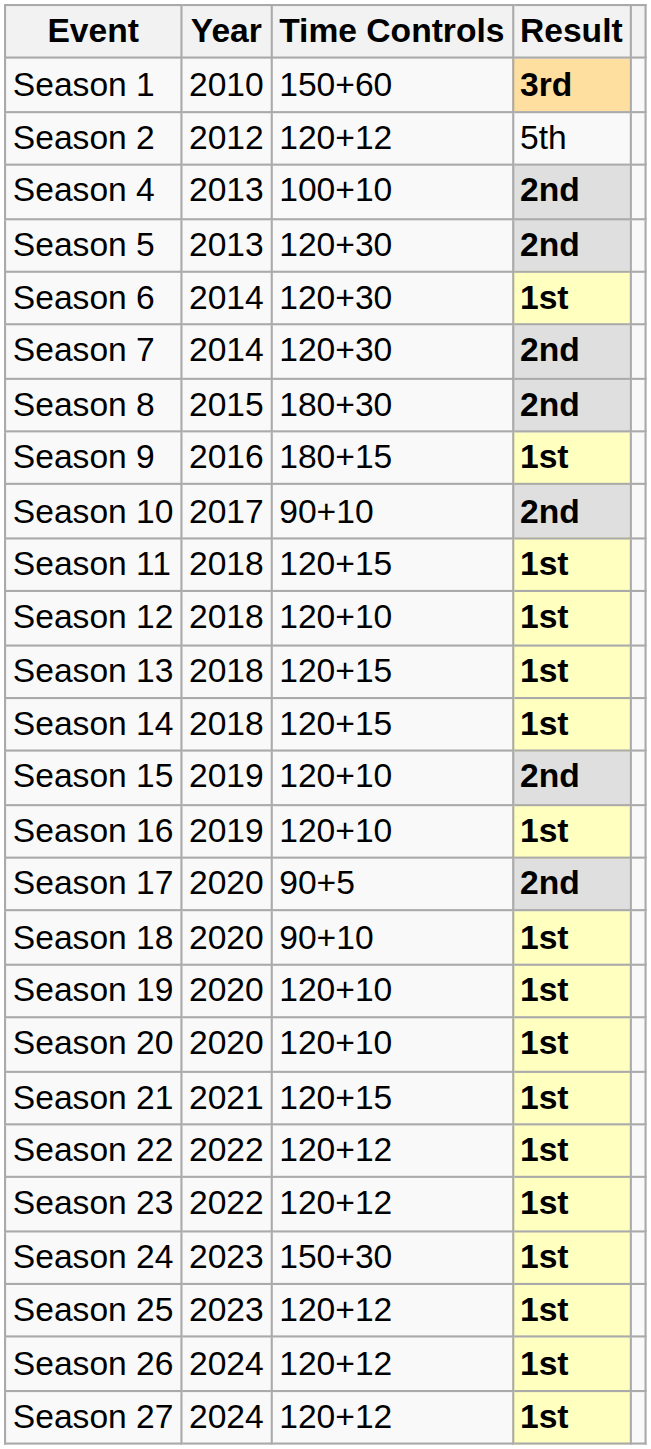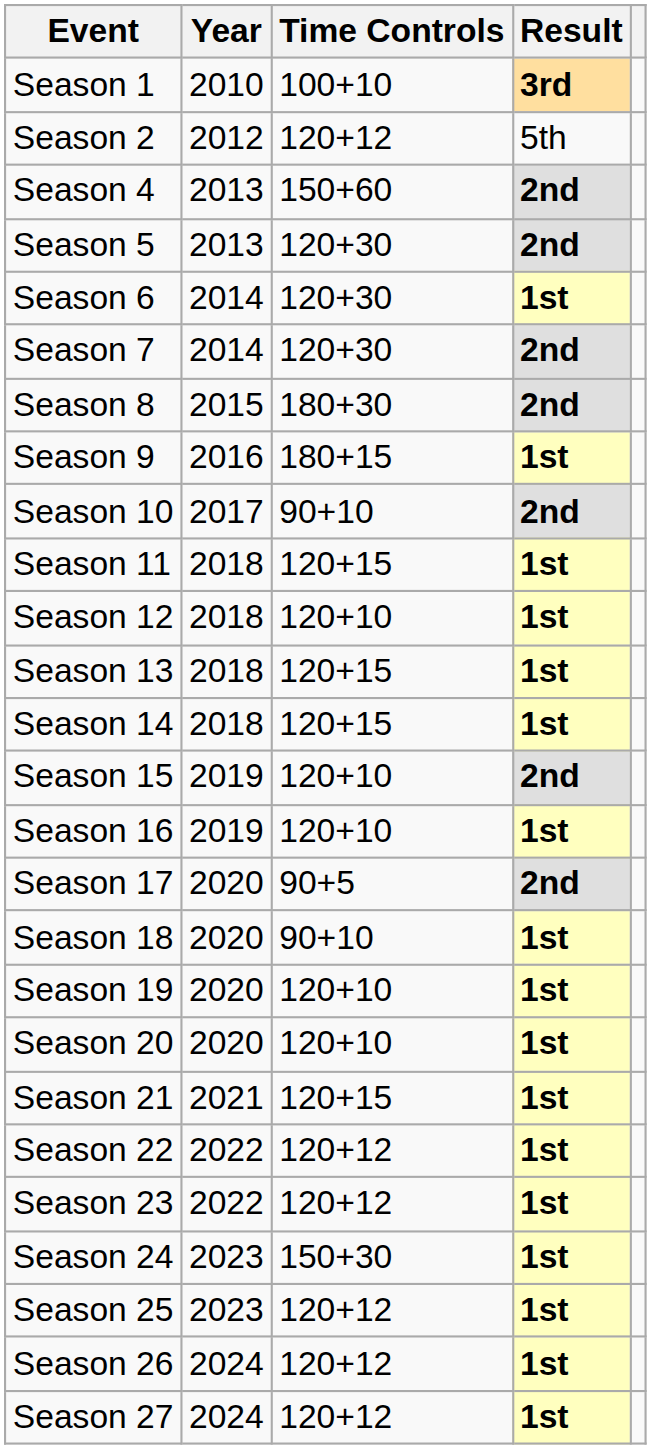 <table class="wikitable">
 <tr>
 <th>Event</th>
 <th>Year</th>
 <th>Time Controls</th>
 <th>Result</th>
 <th></th>
 </tr>
 <tr>
 <td>Season 1</td>
 <td>2010</td>
-<td>150+60</td>
+<td>100+10</td>
 <td style="background:#FFDF9F;"><strong>3rd</strong></td>
 <td></td>
 </tr>
 <tr>
 <td>Season 2</td>
 <td>2012</td>
 <td>120+12</td>
 <td>5th</td>
 <td></td>
 </tr>
 <tr>
 <td>Season 4</td>
 <td>2013</td>
-<td>100+10</td>
+<td>150+60</td>
 <td style="background:#DFDFDF;"><strong>2nd</strong></td>
 <td></td>
 </tr>
 <tr>
 <td>Season 5</td>
 <td>2013</td>
 <td>120+30</td>
 <td style="background:#DFDFDF;"><strong>2nd</strong></td>
 <td></td>
 </tr>
 <tr>
 <td>Season 6</td>
 <td>2014</td>
 <td>120+30</td>
 <td style="background:#FFFFBF;"><strong>1st</strong></td>
 <td></td>
 </tr>
 <tr>
 <td>Season 7</td>
 <td>2014</td>
 <td>120+30</td>
 <td style="background:#DFDFDF;"><strong>2nd</strong></td>
 <td></td>
 </tr>
 <tr>
 <td>Season 8</td>
 <td>2015</td>
 <td>180+30</td>
 <td style="background:#DFDFDF;"><strong>2nd</strong></td>
 <td></td>
 </tr>
 <tr>
 <td>Season 9</td>
 <td>2016</td>
 <td>180+15</td>
 <td style="background:#FFFFBF;"><strong>1st</strong></td>
 <td></td>
 </tr>
 <tr>
 <td>Season 10</td>
 <td>2017</td>
 <td>90+10</td>
 <td style="background:#DFDFDF;"><strong>2nd</strong></td>
 <td></td>
 </tr>
 <tr>
 <td>Season 11</td>
 <td>2018</td>
 <td>120+15</td>
 <td style="background:#FFFFBF;"><strong>1st</strong></td>
 <td></td>
 </tr>
 <tr>
 <td>Season 12</td>
 <td>2018</td>
 <td>120+10</td>
 <td style="background:#FFFFBF;"><strong>1st</strong></td>
 <td></td>
 </tr>
 <tr>
 <td>Season 13</td>
 <td>2018</td>
 <td>120+15</td>
 <td style="background:#FFFFBF;"><strong>1st</strong></td>
 <td></td>
 </tr>
 <tr>
 <td>Season 14</td>
 <td>2018</td>
 <td>120+15</td>
 <td style="background:#FFFFBF;"><strong>1st</strong></td>
 <td></td>
 </tr>
 <tr>
 <td>Season 15</td>
 <td>2019</td>
 <td>120+10</td>
 <td style="background:#DFDFDF;"><strong>2nd</strong></td>
 <td></td>
 </tr>
 <tr>
 <td>Season 16</td>
 <td>2019</td>
 <td>120+10</td>
 <td style="background:#FFFFBF;"><strong>1st</strong></td>
 <td></td>
 </tr>
 <tr>
 <td>Season 17</td>
 <td>2020</td>
 <td>90+5</td>
 <td style="background:#DFDFDF;"><strong>2nd</strong></td>
 <td></td>
 </tr>
 <tr>
 <td>Season 18</td>
 <td>2020</td>
 <td>90+10</td>
 <td style="background:#FFFFBF;"><strong>1st</strong></td>
 <td></td>
 </tr>
 <tr>
 <td>Season 19</td>
 <td>2020</td>
 <td>120+10</td>
 <td style="background:#FFFFBF;"><strong>1st</strong></td>
 <td></td>
 </tr>
 <tr>
 <td>Season 20</td>
 <td>2020</td>
 <td>120+10</td>
 <td style="background:#FFFFBF;"><strong>1st</strong></td>
 <td></td>
 </tr>
 <tr>
 <td>Season 21</td>
 <td>2021</td>
 <td>120+15</td>
 <td style="background:#FFFFBF;"><strong>1st</strong></td>
 <td></td>
 </tr>
 <tr>
 <td>Season 22</td>
 <td>2022</td>
 <td>120+12</td>
 <td style="background:#FFFFBF;"><strong>1st</strong></td>
 <td></td>
 </tr>
 <tr>
 <td>Season 23</td>
 <td>2022</td>
 <td>120+12</td>
 <td style="background:#FFFFBF;"><strong>1st</strong></td>
 <td></td>
 </tr>
 <tr>
 <td>Season 24</td>
 <td>2023</td>
 <td>150+30</td>
 <td style="background:#FFFFBF;"><strong>1st</strong></td>
 <td></td>
 </tr>
 <tr>
 <td>Season 25</td>
 <td>2023</td>
 <td>120+12</td>
 <td style="background:#FFFFBF;"><strong>1st</strong></td>
 <td></td>
 </tr>
 <tr>
 <td>Season 26</td>
 <td>2024</td>
 <td>120+12</td>
 <td style="background:#FFFFBF;"><strong>1st</strong></td>
 <td></td>
 </tr>
 <tr>
 <td>Season 27</td>
 <td>2024</td>
 <td>120+12</td>
 <td style="background:#FFFFBF;"><strong>1st</strong></td>
 <td></td>
 </tr>
 </table>
